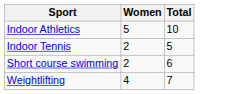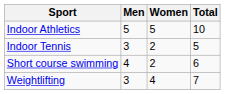 <table class="wikitable sortable">
 <tr>
 <th>Sport</th>
+<th>Men</th>
 <th>Women</th>
 <th>Total</th>
 </tr>
 <tr>
 <td><a href='#'>Indoor Athletics</a></td>
 <td>5</td>
+<td>5</td>
 <td>10</td>
 </tr>
 <tr>
 <td><a href='#'>Indoor Tennis</a></td>
+<td>3</td>
 <td>2</td>
 <td>5</td>
 </tr>
 <tr>
 <td><a href='#'>Short course swimming</a></td>
+<td>4</td>
 <td>2</td>
 <td>6</td>
 </tr>
 <tr>
 <td><a href='#'>Weightlifting</a></td>
+<td>3</td>
 <td>4</td>
 <td>7</td>
 </tr>
 </table>
